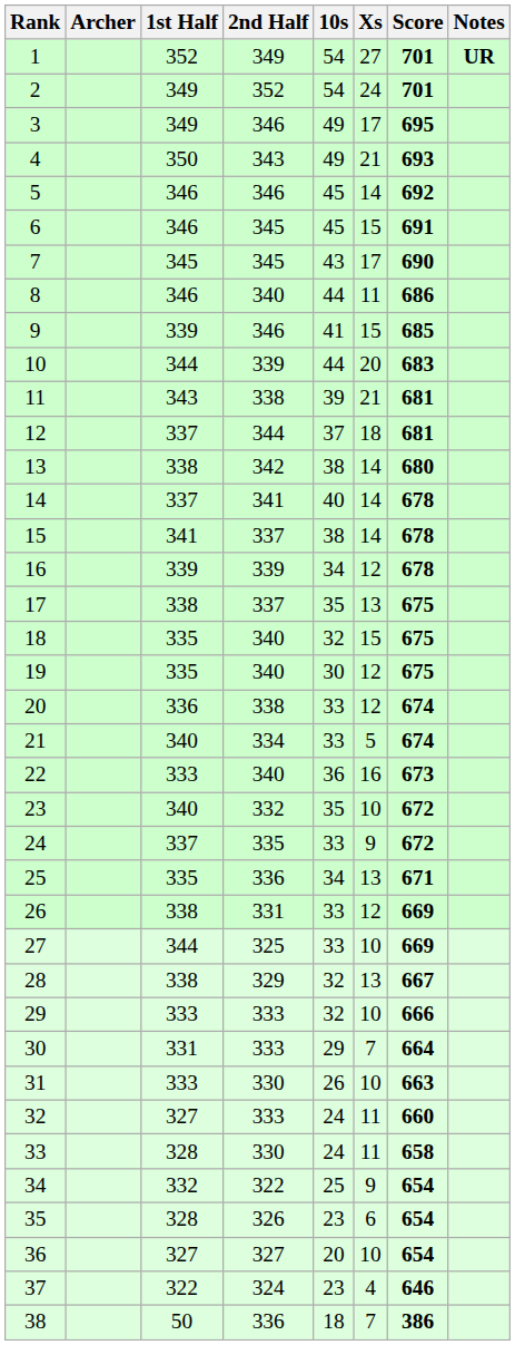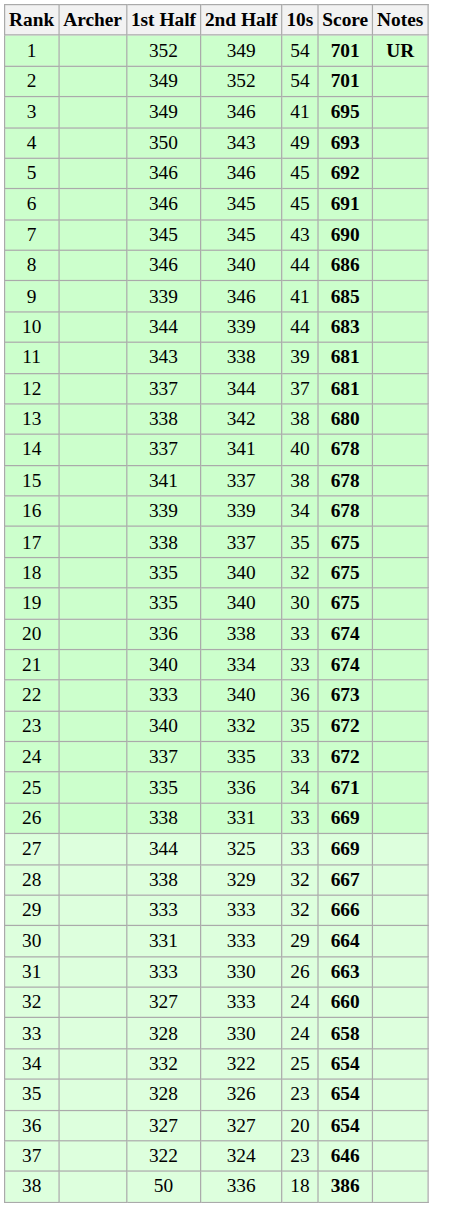 <table class="wikitable sortable" style="font-size:100%; text-align:center;">
 <tr>
 <th>Rank</th>
 <th>Archer</th>
 <th>1st Half</th>
 <th>2nd Half</th>
 <th>10s</th>
-<th>Xs</th>
 <th>Score</th>
 <th>Notes</th>
 </tr>
 <tr bgcolor="#ccffcc">
 <td>1</td>
 <td align="left"></td>
 <td>352</td>
 <td>349</td>
 <td>54</td>
-<td>27</td>
 <td><strong>701</strong></td>
 <td><strong>UR</strong></td>
 </tr>
 <tr bgcolor="#ccffcc">
 <td>2</td>
 <td align="left"></td>
 <td>349</td>
 <td>352</td>
 <td>54</td>
-<td>24</td>
 <td><strong>701</strong></td>
 <td></td>
 </tr>
 <tr bgcolor="#ccffcc">
 <td>3</td>
 <td align="left"></td>
 <td>349</td>
 <td>346</td>
-<td>49</td>
-<td>17</td>
+<td>41</td>
 <td><strong>695</strong></td>
 <td></td>
 </tr>
 <tr bgcolor="#ccffcc">
 <td>4</td>
 <td align="left"></td>
 <td>350</td>
 <td>343</td>
 <td>49</td>
-<td>21</td>
 <td><strong>693</strong></td>
 <td></td>
 </tr>
 <tr bgcolor="#ccffcc">
 <td>5</td>
 <td align="left"></td>
 <td>346</td>
 <td>346</td>
 <td>45</td>
-<td>14</td>
 <td><strong>692</strong></td>
 <td></td>
 </tr>
 <tr bgcolor="#ccffcc">
 <td>6</td>
 <td align="left"></td>
 <td>346</td>
 <td>345</td>
 <td>45</td>
-<td>15</td>
 <td><strong>691</strong></td>
 <td></td>
 </tr>
 <tr bgcolor="#ccffcc">
 <td>7</td>
 <td align="left"></td>
 <td>345</td>
 <td>345</td>
 <td>43</td>
-<td>17</td>
 <td><strong>690</strong></td>
 <td></td>
 </tr>
 <tr bgcolor="#ccffcc">
 <td>8</td>
 <td align="left"></td>
 <td>346</td>
 <td>340</td>
 <td>44</td>
-<td>11</td>
 <td><strong>686</strong></td>
 <td></td>
 </tr>
 <tr bgcolor="#ccffcc">
 <td>9</td>
 <td align="left"></td>
 <td>339</td>
 <td>346</td>
 <td>41</td>
-<td>15</td>
 <td><strong>685</strong></td>
 <td></td>
 </tr>
 <tr bgcolor="#ccffcc">
 <td>10</td>
 <td align="left"></td>
 <td>344</td>
 <td>339</td>
 <td>44</td>
-<td>20</td>
 <td><strong>683</strong></td>
 <td></td>
 </tr>
 <tr bgcolor="#ccffcc">
 <td>11</td>
 <td align="left"></td>
 <td>343</td>
 <td>338</td>
 <td>39</td>
-<td>21</td>
 <td><strong>681</strong></td>
 <td></td>
 </tr>
 <tr bgcolor="#ccffcc">
 <td>12</td>
 <td align="left"></td>
 <td>337</td>
 <td>344</td>
 <td>37</td>
-<td>18</td>
 <td><strong>681</strong></td>
 <td></td>
 </tr>
 <tr bgcolor="#ccffcc">
 <td>13</td>
 <td align="left"></td>
 <td>338</td>
 <td>342</td>
 <td>38</td>
-<td>14</td>
 <td><strong>680</strong></td>
 <td></td>
 </tr>
 <tr bgcolor="#ccffcc">
 <td>14</td>
 <td align="left"></td>
 <td>337</td>
 <td>341</td>
 <td>40</td>
-<td>14</td>
 <td><strong>678</strong></td>
 <td></td>
 </tr>
 <tr bgcolor="#ccffcc">
 <td>15</td>
 <td align="left"></td>
 <td>341</td>
 <td>337</td>
 <td>38</td>
-<td>14</td>
 <td><strong>678</strong></td>
 <td></td>
 </tr>
 <tr bgcolor="#ccffcc">
 <td>16</td>
 <td align="left"></td>
 <td>339</td>
 <td>339</td>
 <td>34</td>
-<td>12</td>
 <td><strong>678</strong></td>
 <td></td>
 </tr>
 <tr bgcolor="#ccffcc">
 <td>17</td>
 <td align="left"></td>
 <td>338</td>
 <td>337</td>
 <td>35</td>
-<td>13</td>
 <td><strong>675</strong></td>
 <td></td>
 </tr>
 <tr bgcolor="#ccffcc">
 <td>18</td>
 <td align="left"></td>
 <td>335</td>
 <td>340</td>
 <td>32</td>
-<td>15</td>
 <td><strong>675</strong></td>
 <td></td>
 </tr>
 <tr bgcolor="#ccffcc">
 <td>19</td>
 <td align="left"></td>
 <td>335</td>
 <td>340</td>
 <td>30</td>
-<td>12</td>
 <td><strong>675</strong></td>
 <td></td>
 </tr>
 <tr bgcolor="#ccffcc">
 <td>20</td>
 <td align="left"></td>
 <td>336</td>
 <td>338</td>
 <td>33</td>
-<td>12</td>
 <td><strong>674</strong></td>
 <td></td>
 </tr>
 <tr bgcolor="#ccffcc">
 <td>21</td>
 <td align="left"></td>
 <td>340</td>
 <td>334</td>
 <td>33</td>
-<td>5</td>
 <td><strong>674</strong></td>
 <td></td>
 </tr>
 <tr bgcolor="#ccffcc">
 <td>22</td>
 <td align="left"></td>
 <td>333</td>
 <td>340</td>
 <td>36</td>
-<td>16</td>
 <td><strong>673</strong></td>
 <td></td>
 </tr>
 <tr bgcolor="#ccffcc">
 <td>23</td>
 <td align="left"></td>
 <td>340</td>
 <td>332</td>
 <td>35</td>
-<td>10</td>
 <td><strong>672</strong></td>
 <td></td>
 </tr>
 <tr bgcolor="#ccffcc">
 <td>24</td>
 <td align="left"></td>
 <td>337</td>
 <td>335</td>
 <td>33</td>
-<td>9</td>
 <td><strong>672</strong></td>
 <td></td>
 </tr>
 <tr bgcolor="#ccffcc">
 <td>25</td>
 <td align="left"></td>
 <td>335</td>
 <td>336</td>
 <td>34</td>
-<td>13</td>
 <td><strong>671</strong></td>
 <td></td>
 </tr>
 <tr bgcolor="#ccffcc">
 <td>26</td>
 <td align="left"></td>
 <td>338</td>
 <td>331</td>
 <td>33</td>
-<td>12</td>
 <td><strong>669</strong></td>
 <td></td>
 </tr>
 <tr bgcolor="#ddffdd">
 <td>27</td>
 <td align="left"></td>
 <td>344</td>
 <td>325</td>
 <td>33</td>
-<td>10</td>
 <td><strong>669</strong></td>
 <td></td>
 </tr>
 <tr bgcolor="#ddffdd">
 <td>28</td>
 <td align="left"></td>
 <td>338</td>
 <td>329</td>
 <td>32</td>
-<td>13</td>
 <td><strong>667</strong></td>
 <td></td>
 </tr>
 <tr bgcolor="#ddffdd">
 <td>29</td>
 <td align="left"></td>
 <td>333</td>
 <td>333</td>
 <td>32</td>
-<td>10</td>
 <td><strong>666</strong></td>
 <td></td>
 </tr>
 <tr bgcolor="#ddffdd">
 <td>30</td>
 <td align="left"></td>
 <td>331</td>
 <td>333</td>
 <td>29</td>
-<td>7</td>
 <td><strong>664</strong></td>
 <td></td>
 </tr>
 <tr bgcolor="#ddffdd">
 <td>31</td>
 <td align="left"></td>
 <td>333</td>
 <td>330</td>
 <td>26</td>
-<td>10</td>
 <td><strong>663</strong></td>
 <td></td>
 </tr>
 <tr bgcolor="#ddffdd">
 <td>32</td>
 <td align="left"></td>
 <td>327</td>
 <td>333</td>
 <td>24</td>
-<td>11</td>
 <td><strong>660</strong></td>
 <td></td>
 </tr>
 <tr bgcolor="#ddffdd">
 <td>33</td>
 <td align="left"></td>
 <td>328</td>
 <td>330</td>
 <td>24</td>
-<td>11</td>
 <td><strong>658</strong></td>
 <td></td>
 </tr>
 <tr bgcolor="#ddffdd">
 <td>34</td>
 <td align="left"></td>
 <td>332</td>
 <td>322</td>
 <td>25</td>
-<td>9</td>
 <td><strong>654</strong></td>
 <td></td>
 </tr>
 <tr bgcolor="#ddffdd">
 <td>35</td>
 <td align="left"></td>
 <td>328</td>
 <td>326</td>
 <td>23</td>
-<td>6</td>
 <td><strong>654</strong></td>
 <td></td>
 </tr>
 <tr bgcolor="#ddffdd">
 <td>36</td>
 <td align="left"></td>
 <td>327</td>
 <td>327</td>
 <td>20</td>
-<td>10</td>
 <td><strong>654</strong></td>
 <td></td>
 </tr>
 <tr bgcolor="#ddffdd">
 <td>37</td>
 <td align="left"></td>
 <td>322</td>
 <td>324</td>
 <td>23</td>
-<td>4</td>
 <td><strong>646</strong></td>
 <td></td>
 </tr>
 <tr bgcolor="#ddffdd">
 <td>38</td>
 <td align="left"></td>
 <td>50</td>
 <td>336</td>
 <td>18</td>
-<td>7</td>
 <td><strong>386</strong></td>
 <td></td>
 </tr>
 </table>
